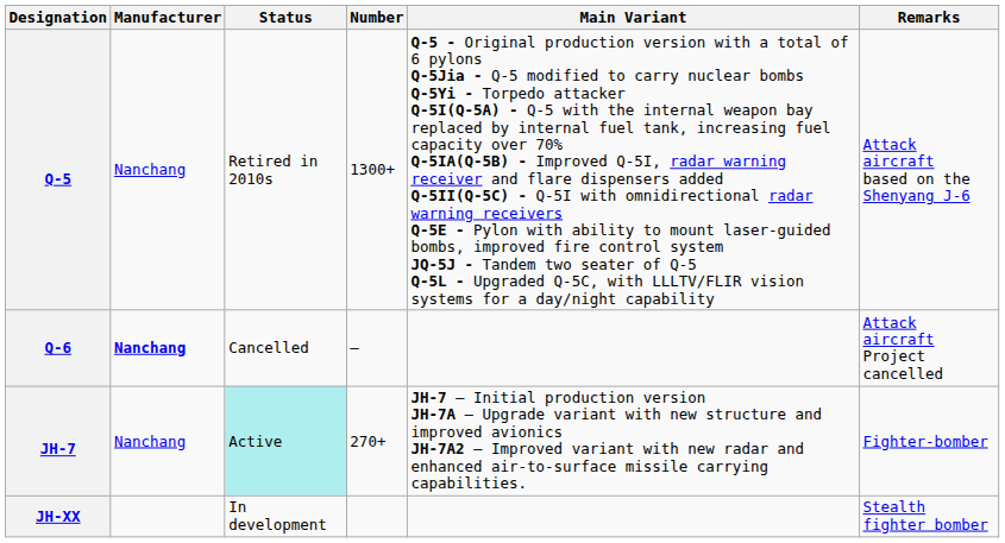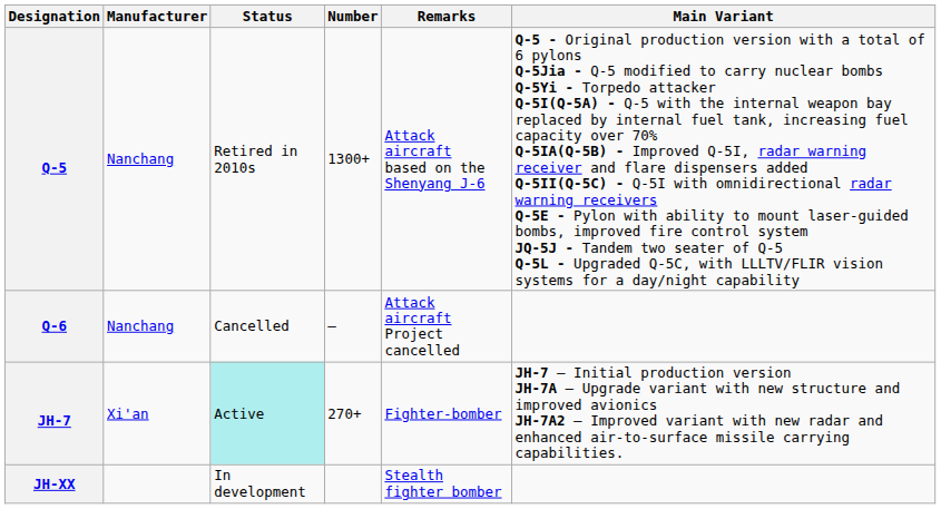 <table class="wikitable">
 <tr>
 <th>Designation</th>
 <th>Manufacturer</th>
 <th>Status</th>
 <th>Number</th>
+<th>Remarks</th>
 <th>Main Variant</th>
-<th>Remarks</th>
 </tr>
 <tr>
 <th><br><a href='#'>Q-5</a></th>
 <td><a href='#'>Nanchang</a></td>
 <td>Retired in 2010s</td>
 <td>1300+</td>
+<td><a href='#'>Attack aircraft</a><br>based on the <a href='#'>Shenyang J-6</a></td>
 <td><strong>Q-5</strong> <strong>-</strong> Original production version with a total of 6 pylons<br><strong>Q-5Jia</strong> <strong>-</strong> Q-5 modified to carry nuclear bombs<br><strong>Q-5Yi</strong> <strong>-</strong> Torpedo attacker<br><strong>Q-5I(Q-5A)</strong> <strong>-</strong> Q-5 with the internal weapon bay replaced by internal fuel tank, increasing fuel capacity over 70%<br><strong>Q-5IA(Q-5B)</strong> <strong>-</strong> Improved Q-5I, <a href='#'>radar warning receiver</a> and flare dispensers added<br><strong>Q-5II(Q-5C)</strong> <strong>-</strong> Q-5I with omnidirectional <a href='#'>radar warning receivers</a><br><strong>Q-5E</strong> <strong>-</strong> Pylon with ability to mount laser-guided bombs, improved fire control system<br><strong>JQ-5J</strong> <strong>-</strong> Tandem two seater of Q-5<br><strong>Q-5L</strong> <strong>-</strong> Upgraded Q-5C, with LLLTV/FLIR vision systems for a day/night capability</td>
-<td><a href='#'>Attack aircraft</a><br>based on the <a href='#'>Shenyang J-6</a></td>
 </tr>
 <tr>
 <th><a href='#'>Q-6</a></th>
-<td><strong><a href='#'>Nanchang</a></strong></td>
+<td><a href='#'>Nanchang</a></td>
 <td>Cancelled</td>
 <td>–</td>
+<td><a href='#'>Attack aircraft</a><br>Project cancelled</td>
 <td></td>
-<td><a href='#'>Attack aircraft</a><br>Project cancelled</td>
 </tr>
 <tr>
 <th><br><a href='#'>JH-7</a></th>
-<td><a href='#'>Nanchang</a></td>
+<td><a href='#'>Xi'an</a></td>
 <td style="background: paleturquoise;">Active</td>
 <td>270+</td>
+<td><a href='#'>Fighter-bomber</a></td>
 <td><strong>JH-7</strong> – Initial production version<br><strong>JH-7A</strong> – Upgrade variant with new structure and improved avionics<br><strong>JH-7A2</strong> – Improved variant with new radar and enhanced air-to-surface missile carrying capabilities.</td>
-<td><a href='#'>Fighter-bomber</a></td>
 </tr>
 <tr>
 <th><a href='#'>JH-XX</a></th>
 <td></td>
 <td>In development</td>
 <td></td>
+<td><a href='#'>Stealth fighter bomber</a></td>
 <td></td>
-<td><a href='#'>Stealth fighter bomber</a></td>
 </tr>
 </table>
